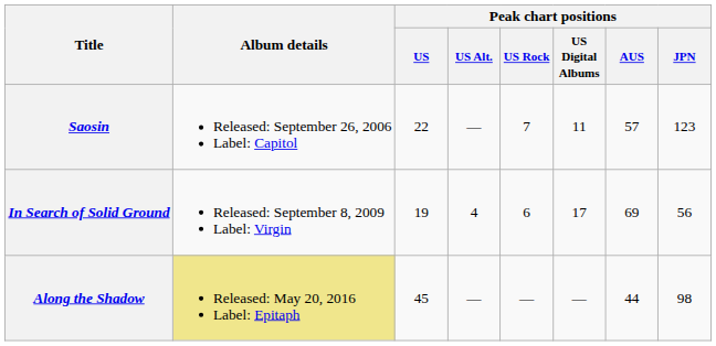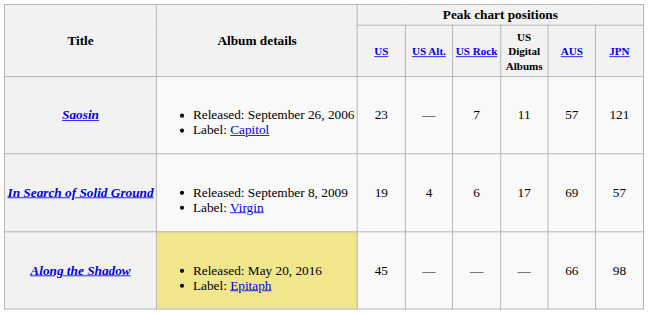 <table class="wikitable plainrowheaders">
 <tr>
 <th rowspan="2">Title</th>
 <th rowspan="2">Album details</th>
 <th colspan="6">Peak chart positions</th>
 </tr>
 <tr>
 <th width="50px"><small><a href='#'>US</a><br></small></th>
 <th width="50px"><small><a href='#'>US Alt.</a><br></small></th>
 <th width="50px"><small><a href='#'>US Rock</a><br></small></th>
 <th width="50px"><small>US Digital Albums<br></small></th>
 <th width="50px"><small><a href='#'>AUS</a></small><br></th>
 <th width="50px"><small><a href='#'>JPN</a><br></small></th>
 </tr>
 <tr>
 <th scope="row"><em><a href='#'>Saosin</a></em></th>
 <td><br><ul><li>Released: September 26, 2006</li><li>Label: <a href='#'>Capitol</a></li></ul></td>
-<td align="center">22</td>
+<td align="center">23</td>
 <td align="center">—</td>
 <td align="center">7</td>
 <td align="center">11</td>
 <td align="center">57</td>
-<td align="center">123</td>
+<td align="center">121</td>
 </tr>
 <tr>
 <th scope="row"><em><a href='#'>In Search of Solid Ground</a></em></th>
 <td><br><ul><li>Released: September 8, 2009</li><li>Label: <a href='#'>Virgin</a></li></ul></td>
 <td align="center">19</td>
 <td align="center">4</td>
 <td align="center">6</td>
 <td align="center">17</td>
 <td align="center">69</td>
-<td align="center">56</td>
+<td align="center">57</td>
 </tr>
 <tr>
 <th scope="row"><em><a href='#'>Along the Shadow</a></em></th>
 <td style="background: khaki;"><br><ul><li>Released: May 20, 2016</li><li>Label: <a href='#'>Epitaph</a></li></ul></td>
 <td align="center">45</td>
 <td align="center">—</td>
 <td align="center">—</td>
 <td align="center">—</td>
-<td align="center">44</td>
+<td align="center">66</td>
 <td align="center">98</td>
 </tr>
 </table>
